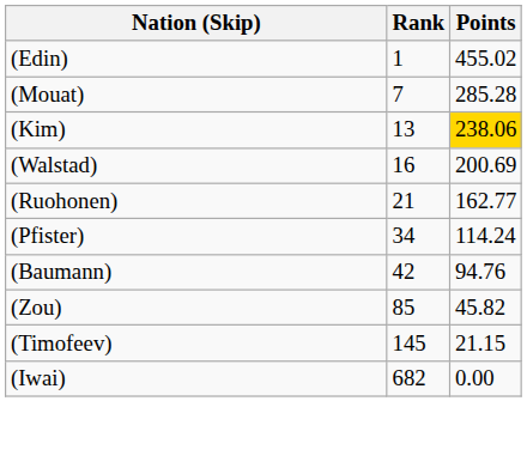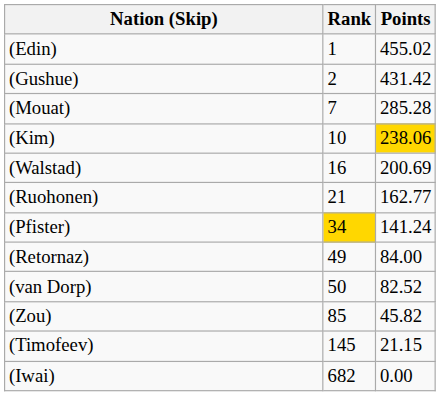 <table class="wikitable">
 <tr>
 <th width=265>Nation (Skip)</th>
 <th width=15>Rank</th>
 <th width=15>Points</th>
 </tr>
 <tr>
 <td> (Edin)</td>
 <td>1</td>
 <td>455.02</td>
 </tr>
 <tr>
+<td> (Gushue)</td>
+<td>2</td>
+<td>431.42</td>
+</tr>
+<tr>
 <td> (Mouat)</td>
 <td>7</td>
 <td>285.28</td>
 </tr>
 <tr>
 <td> (Kim)</td>
-<td>13</td>
+<td>10</td>
 <td style="background: gold;">238.06</td>
 </tr>
 <tr>
 <td> (Walstad)</td>
 <td>16</td>
 <td>200.69</td>
 </tr>
 <tr>
 <td> (Ruohonen)</td>
 <td>21</td>
 <td>162.77</td>
 </tr>
 <tr>
 <td> (Pfister)</td>
-<td>34</td>
-<td>114.24</td>
+<td style="background: gold;">34</td>
+<td>141.24</td>
 </tr>
 <tr>
-<td> (Baumann)</td>
-<td>42</td>
-<td>94.76</td>
+<td> (Retornaz)</td>
+<td>49</td>
+<td>84.00</td>
+</tr>
+<tr>
+<td> (van Dorp)</td>
+<td>50</td>
+<td>82.52</td>
 </tr>
 <tr>
 <td> (Zou)</td>
 <td>85</td>
 <td>45.82</td>
 </tr>
 <tr>
 <td> (Timofeev)</td>
 <td>145</td>
 <td>21.15</td>
 </tr>
 <tr>
 <td> (Iwai)</td>
 <td>682</td>
 <td>0.00</td>
 </tr>
 </table>
